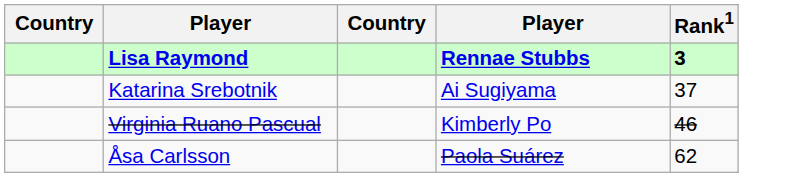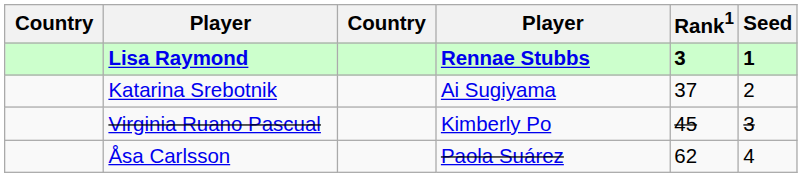 <table class="sortable wikitable">
 <tr>
 <th width="70">Country</th>
 <th width="175">Player</th>
 <th width="70">Country</th>
 <th width="175">Player</th>
 <th>Rank<sup>1</sup></th>
+<th>Seed</th>
 </tr>
 <tr style="background:#cfc;">
 <td><strong></strong></td>
 <td><strong><a href='#'>Lisa Raymond</a></strong></td>
 <td><strong></strong></td>
 <td><strong><a href='#'>Rennae Stubbs</a></strong></td>
 <td><strong>3</strong></td>
+<td><strong>1</strong></td>
 </tr>
 <tr>
 <td></td>
 <td><a href='#'>Katarina Srebotnik</a></td>
 <td></td>
 <td><a href='#'>Ai Sugiyama</a></td>
 <td>37</td>
+<td>2</td>
 </tr>
 <tr>
 <td><s></s></td>
 <td><s><a href='#'>Virginia Ruano Pascual</a></s></td>
 <td><s></s></td>
 <td><a href='#'>Kimberly Po</a></td>
-<td><s>46</s></td>
+<td><s>45</s></td>
+<td><s>3</s></td>
 </tr>
 <tr>
 <td></td>
 <td><a href='#'>Åsa Carlsson</a></td>
 <td></td>
 <td><s><a href='#'>Paola Suárez</a></s></td>
 <td>62</td>
+<td>4</td>
 </tr>
 </table>
